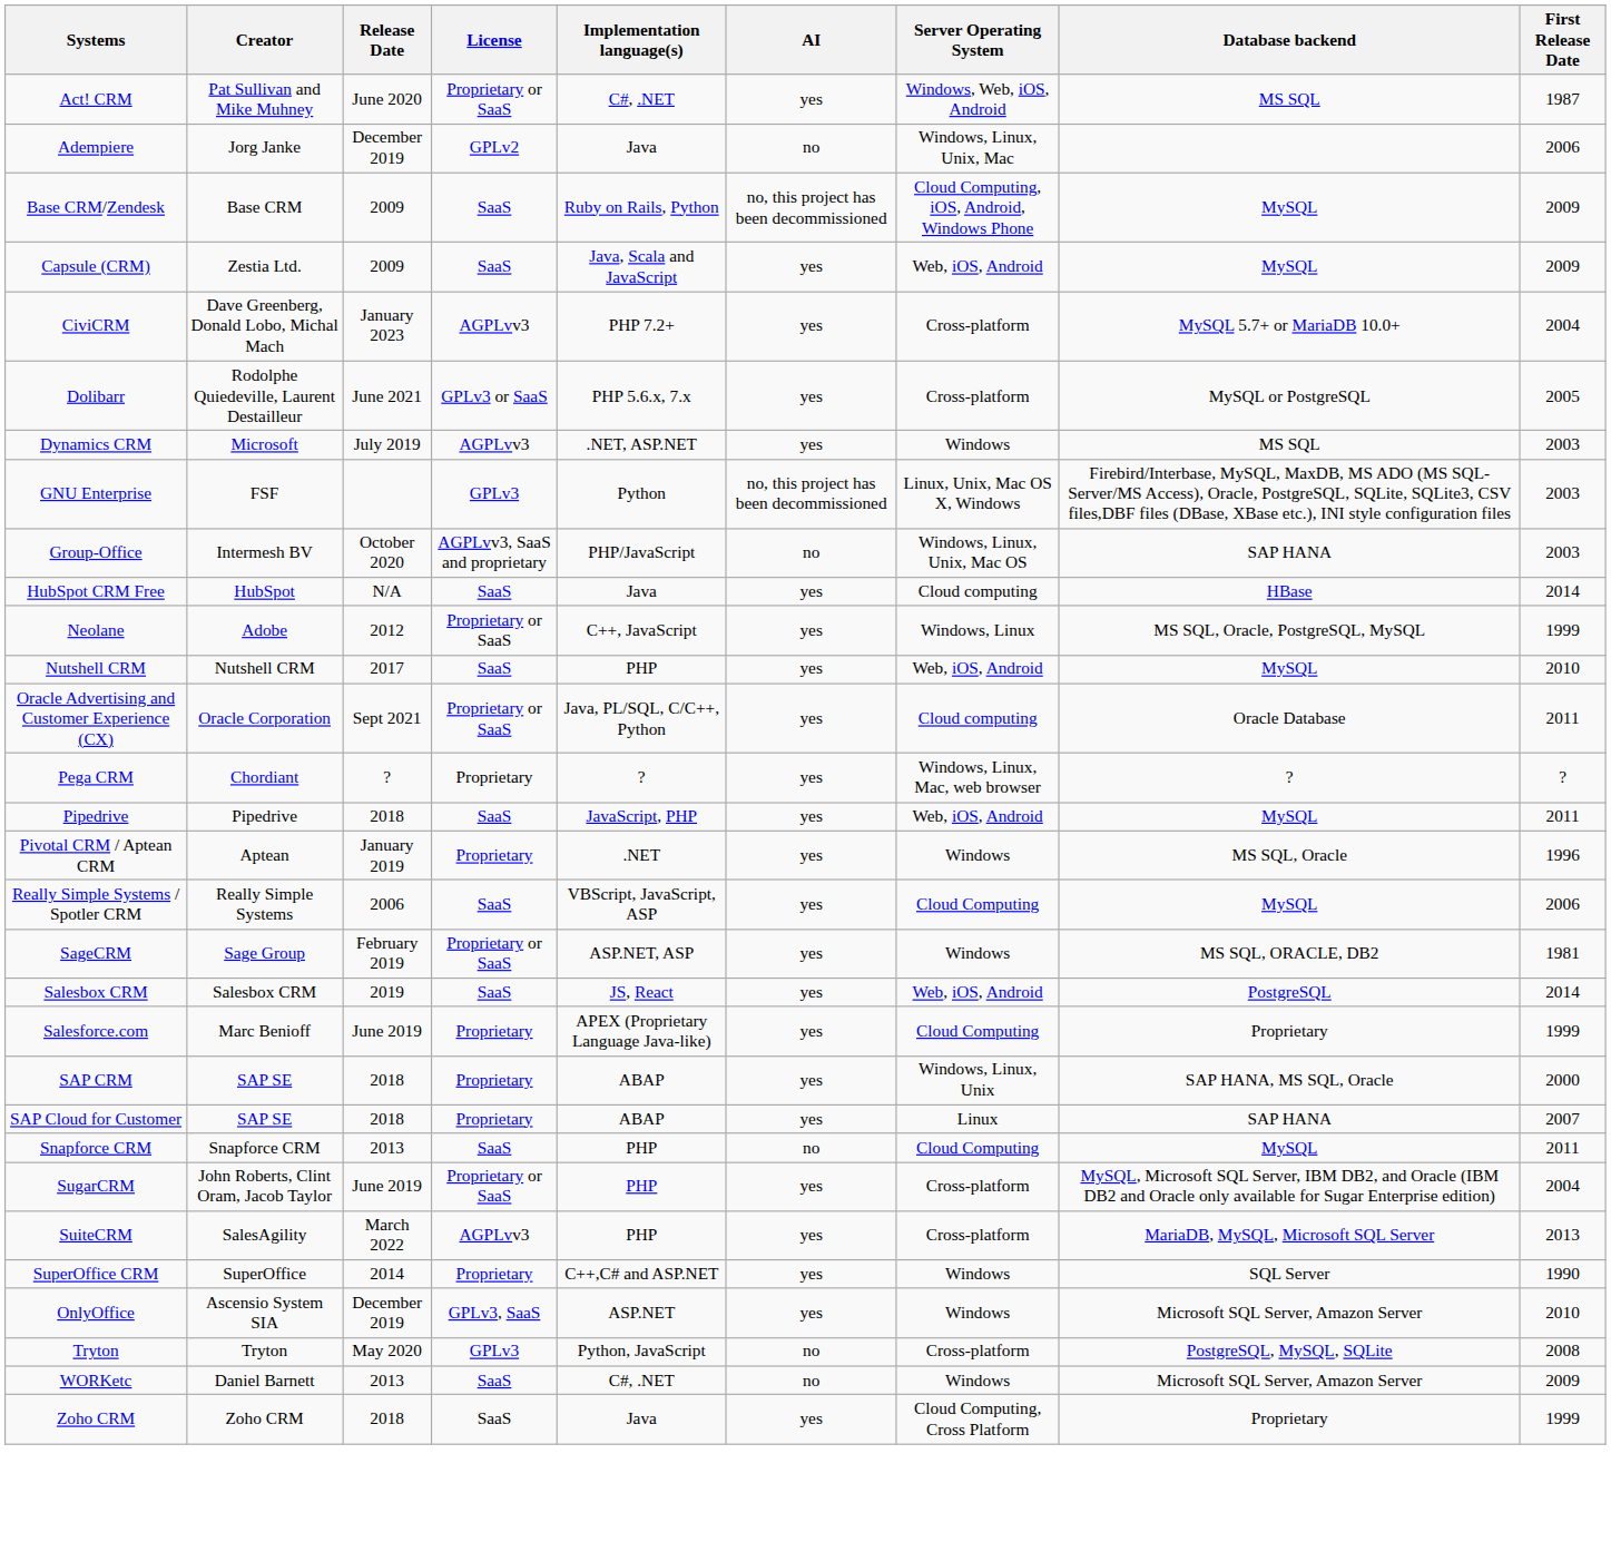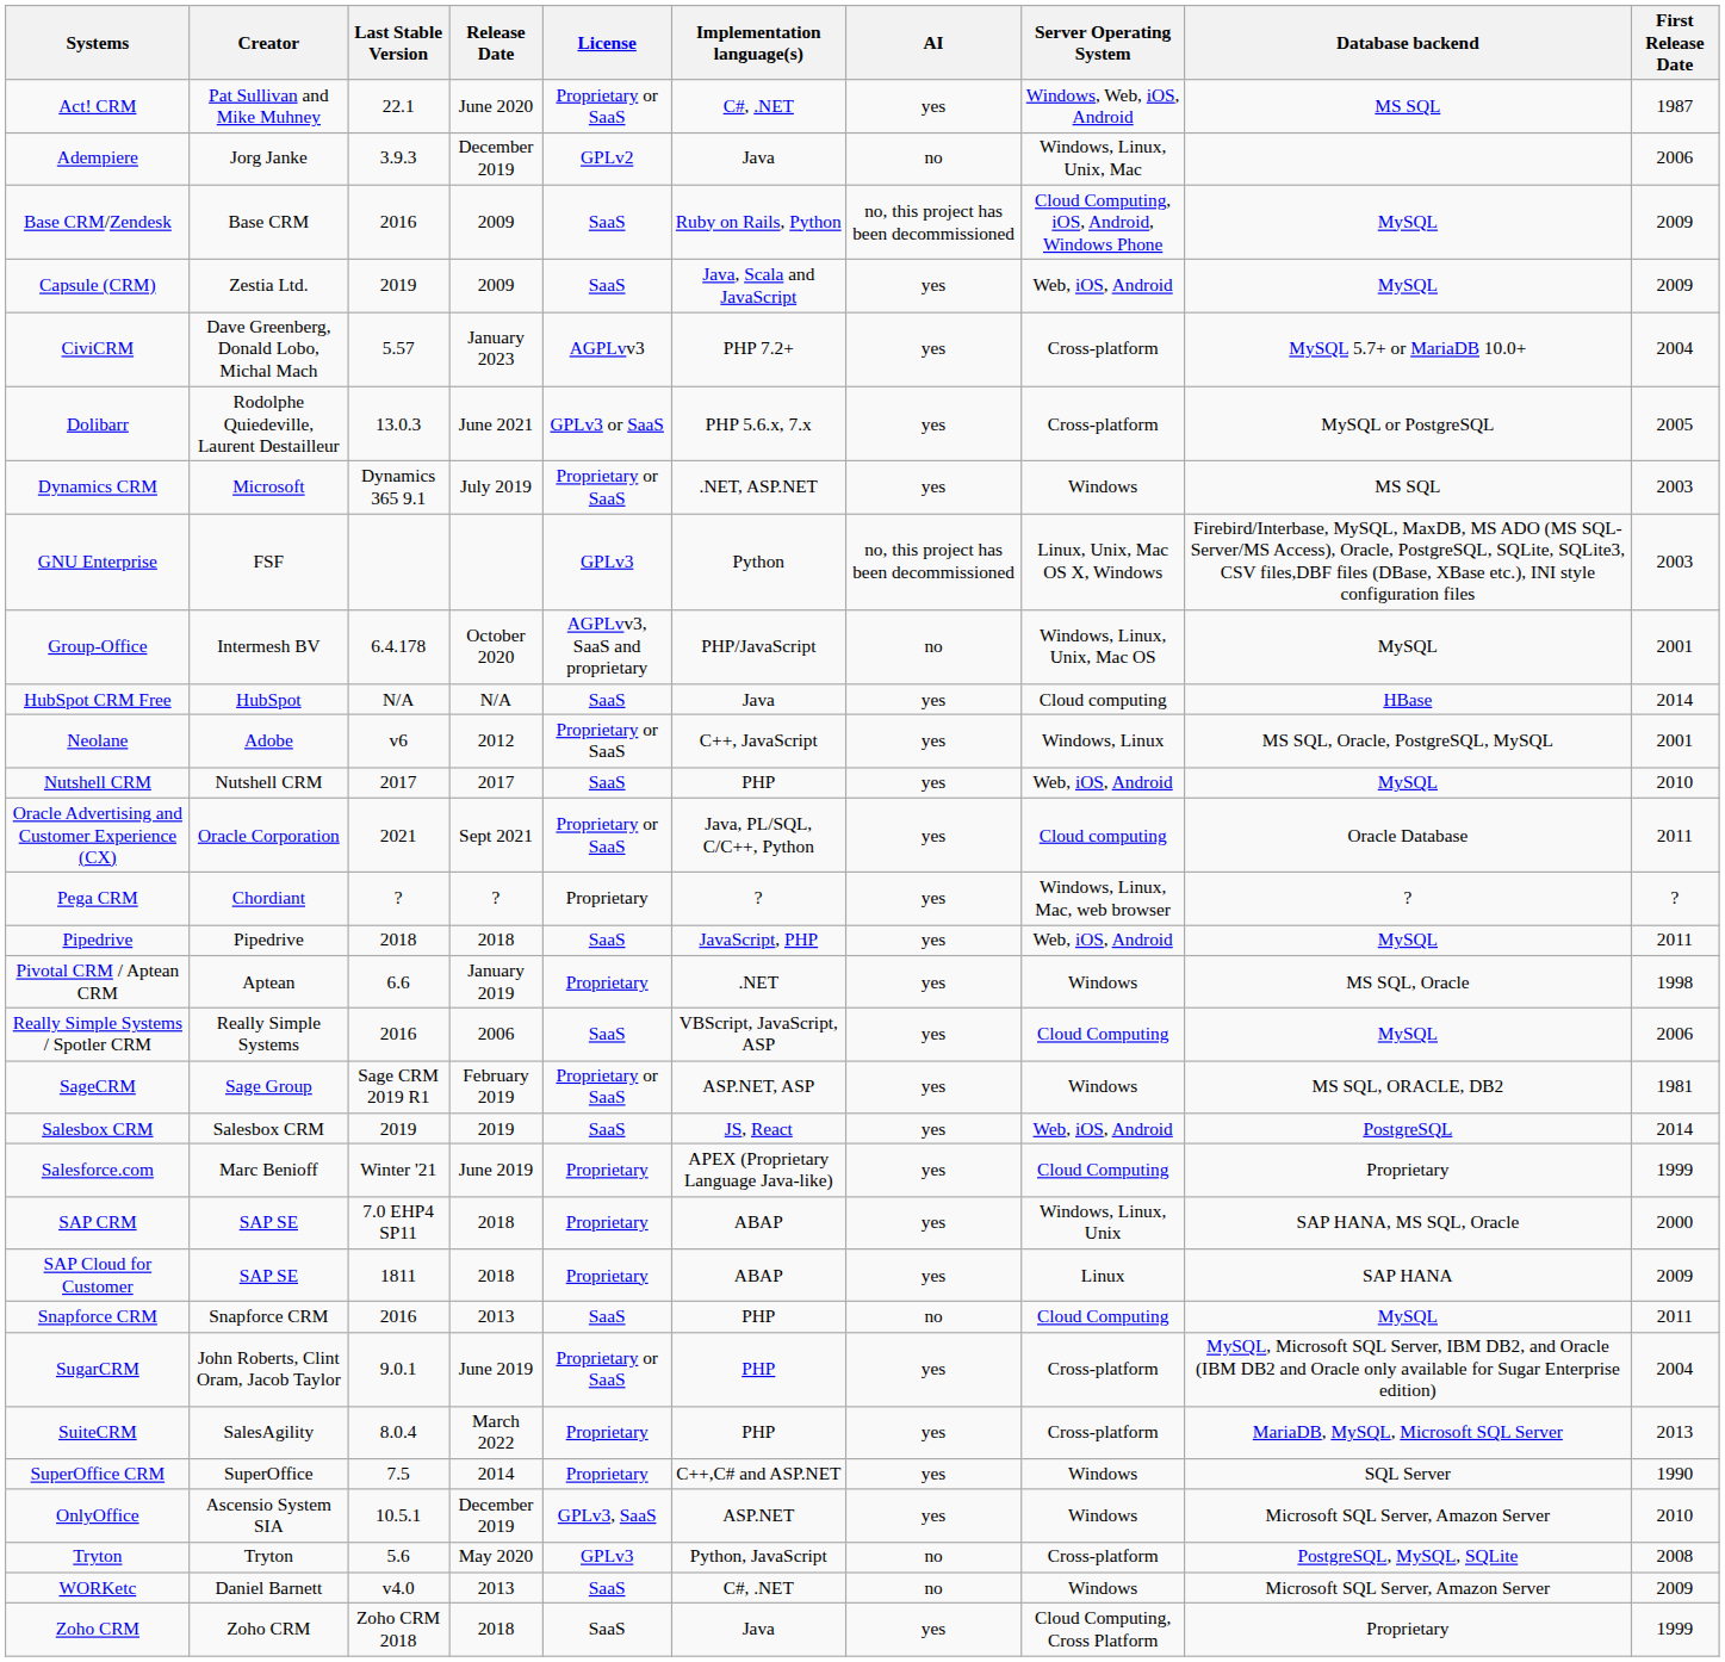 <table class="sortable wikitable" style="width: auto; text-align: center; font-size: smaller">
 <tr>
 <th>Systems</th>
 <th>Creator</th>
+<th>Last Stable Version</th>
 <th>Release Date</th>
 <th><a href='#'>License</a></th>
 <th>Implementation language(s)</th>
 <th>AI</th>
 <th>Server Operating System</th>
 <th>Database backend</th>
 <th>First Release Date</th>
 </tr>
 <tr>
 <td><a href='#'>Act! CRM</a></td>
 <td><a href='#'>Pat Sullivan</a> and <a href='#'>Mike Muhney</a></td>
+<td>22.1</td>
 <td>June 2020</td>
 <td><a href='#'>Proprietary</a> or <a href='#'>SaaS</a></td>
 <td><a href='#'>C#</a>, <a href='#'>.NET</a></td>
 <td>yes</td>
 <td><a href='#'>Windows</a>, Web, <a href='#'>iOS</a>, <a href='#'>Android</a></td>
 <td><a href='#'>MS SQL</a></td>
 <td>1987</td>
 </tr>
 <tr>
 <td><a href='#'>Adempiere</a></td>
 <td>Jorg Janke</td>
+<td>3.9.3</td>
 <td>December 2019</td>
 <td><a href='#'>GPLv2</a></td>
 <td>Java</td>
 <td>no</td>
 <td>Windows, Linux, Unix, Mac</td>
 <td></td>
 <td>2006</td>
 </tr>
 <tr>
 <td><a href='#'>Base CRM</a>/<a href='#'>Zendesk</a></td>
 <td>Base CRM</td>
+<td>2016</td>
 <td>2009</td>
 <td><a href='#'>SaaS</a></td>
 <td><a href='#'>Ruby on Rails</a>, <a href='#'>Python</a></td>
 <td>no, this project has been decommissioned</td>
 <td><a href='#'>Cloud Computing</a>, <a href='#'>iOS</a>, <a href='#'>Android</a>, <a href='#'>Windows Phone</a></td>
 <td><a href='#'>MySQL</a></td>
 <td>2009</td>
 </tr>
 <tr>
 <td><a href='#'>Capsule (CRM)</a></td>
 <td>Zestia Ltd.</td>
+<td>2019</td>
 <td>2009</td>
 <td><a href='#'>SaaS</a></td>
 <td><a href='#'>Java</a>, <a href='#'>Scala</a> and <a href='#'>JavaScript</a></td>
 <td>yes</td>
 <td>Web, <a href='#'>iOS</a>, <a href='#'>Android</a></td>
 <td><a href='#'>MySQL</a></td>
 <td>2009</td>
 </tr>
 <tr>
 <td><a href='#'>CiviCRM</a></td>
 <td>Dave Greenberg, Donald Lobo, Michal Mach</td>
+<td>5.57</td>
 <td>January 2023</td>
 <td><a href='#'>AGPLv</a>v3</td>
 <td>PHP 7.2+</td>
 <td>yes</td>
 <td>Cross-platform</td>
 <td><a href='#'>MySQL</a> 5.7+ or <a href='#'>MariaDB</a> 10.0+</td>
 <td>2004</td>
 </tr>
 <tr>
 <td><a href='#'>Dolibarr</a></td>
 <td>Rodolphe Quiedeville, Laurent Destailleur</td>
+<td>13.0.3</td>
 <td>June 2021</td>
 <td><a href='#'>GPLv3</a> or <a href='#'>SaaS</a></td>
 <td>PHP 5.6.x, 7.x</td>
 <td>yes</td>
 <td>Cross-platform</td>
 <td>MySQL or PostgreSQL</td>
 <td>2005</td>
 </tr>
 <tr>
 <td><a href='#'>Dynamics CRM</a></td>
 <td><a href='#'>Microsoft</a></td>
+<td>Dynamics 365 9.1</td>
 <td>July 2019</td>
-<td><a href='#'>AGPLv</a>v3</td>
+<td><a href='#'>Proprietary</a> or <a href='#'>SaaS</a></td>
 <td>.NET, ASP.NET</td>
 <td>yes</td>
 <td>Windows</td>
 <td>MS SQL</td>
 <td>2003</td>
 </tr>
 <tr>
 <td><a href='#'>GNU Enterprise</a></td>
 <td>FSF</td>
+<td></td>
 <td></td>
 <td><a href='#'>GPLv3</a></td>
 <td>Python</td>
 <td>no, this project has been decommissioned</td>
 <td>Linux, Unix, Mac OS X, Windows</td>
 <td>Firebird/Interbase, MySQL, MaxDB, MS ADO (MS SQL-Server/MS Access), Oracle, PostgreSQL, SQLite, SQLite3, CSV files,DBF files (DBase, XBase etc.), INI style configuration files</td>
 <td>2003</td>
 </tr>
 <tr>
 <td><a href='#'>Group-Office</a></td>
 <td>Intermesh BV</td>
+<td>6.4.178</td>
 <td>October 2020</td>
 <td><a href='#'>AGPLv</a>v3, SaaS and proprietary</td>
 <td>PHP/JavaScript</td>
 <td>no</td>
 <td>Windows, Linux, Unix, Mac OS</td>
-<td>SAP HANA</td>
-<td>2003</td>
+<td>MySQL</td>
+<td>2001</td>
 </tr>
 <tr>
 <td><a href='#'>HubSpot CRM Free</a></td>
 <td><a href='#'>HubSpot</a></td>
+<td>N/A</td>
 <td>N/A</td>
 <td><a href='#'>SaaS</a></td>
 <td>Java </td>
 <td>yes</td>
 <td>Cloud computing</td>
 <td><a href='#'>HBase</a></td>
 <td>2014</td>
 </tr>
 <tr>
 <td><a href='#'>Neolane</a></td>
 <td><a href='#'>Adobe</a></td>
+<td>v6</td>
 <td>2012</td>
 <td><a href='#'>Proprietary</a> or SaaS</td>
 <td>C++, JavaScript</td>
 <td>yes</td>
 <td>Windows, Linux</td>
 <td>MS SQL, Oracle, PostgreSQL, MySQL</td>
-<td>1999</td>
+<td>2001</td>
 </tr>
 <tr>
 <td><a href='#'>Nutshell CRM</a></td>
 <td>Nutshell CRM</td>
+<td>2017</td>
 <td>2017</td>
 <td><a href='#'>SaaS</a></td>
 <td>PHP</td>
 <td>yes</td>
 <td>Web, <a href='#'>iOS</a>, <a href='#'>Android</a></td>
 <td><a href='#'>MySQL</a></td>
 <td>2010</td>
 </tr>
 <tr>
 <td><a href='#'>Oracle Advertising and Customer Experience (CX)</a></td>
 <td><a href='#'>Oracle Corporation</a></td>
+<td>2021</td>
 <td>Sept 2021</td>
 <td><a href='#'>Proprietary</a> or <a href='#'>SaaS</a></td>
 <td>Java, PL/SQL, C/C++, Python</td>
 <td>yes</td>
 <td><a href='#'>Cloud computing</a></td>
 <td>Oracle Database</td>
 <td>2011</td>
 </tr>
 <tr>
 <td><a href='#'>Pega CRM</a></td>
 <td><a href='#'>Chordiant</a></td>
 <td>?</td>
+<td>?</td>
 <td>Proprietary</td>
 <td>?</td>
 <td>yes</td>
 <td>Windows, Linux, Mac, web browser</td>
 <td>?</td>
 <td>?</td>
 </tr>
 <tr>
 <td><a href='#'>Pipedrive</a></td>
 <td>Pipedrive</td>
 <td>2018</td>
+<td>2018</td>
 <td><a href='#'>SaaS</a></td>
 <td><a href='#'>JavaScript</a>, <a href='#'>PHP</a></td>
 <td>yes</td>
 <td>Web, <a href='#'>iOS</a>, <a href='#'>Android</a></td>
 <td><a href='#'>MySQL</a></td>
 <td>2011</td>
 </tr>
 <tr>
 <td><a href='#'>Pivotal CRM</a> / Aptean CRM</td>
 <td>Aptean</td>
+<td>6.6</td>
 <td>January 2019</td>
 <td><a href='#'>Proprietary</a></td>
 <td>.NET</td>
 <td>yes</td>
 <td>Windows</td>
 <td>MS SQL, Oracle</td>
-<td>1996</td>
+<td>1998</td>
 </tr>
 <tr>
 <td><a href='#'>Really Simple Systems</a> / Spotler CRM</td>
 <td>Really Simple Systems</td>
+<td>2016</td>
 <td>2006</td>
 <td><a href='#'>SaaS</a></td>
 <td>VBScript, JavaScript, ASP</td>
 <td>yes</td>
 <td><a href='#'>Cloud Computing</a></td>
 <td><a href='#'>MySQL</a></td>
 <td>2006</td>
 </tr>
 <tr>
 <td><a href='#'>SageCRM</a></td>
 <td><a href='#'>Sage Group</a></td>
+<td>Sage CRM 2019 R1</td>
 <td>February 2019</td>
 <td><a href='#'>Proprietary</a> or <a href='#'>SaaS</a></td>
 <td>ASP.NET, ASP</td>
 <td>yes</td>
 <td>Windows</td>
 <td>MS SQL, ORACLE, DB2</td>
 <td>1981</td>
 </tr>
 <tr>
 <td><a href='#'>Salesbox CRM</a></td>
 <td>Salesbox CRM</td>
 <td>2019</td>
+<td>2019</td>
 <td><a href='#'>SaaS</a></td>
 <td><a href='#'>JS</a>, <a href='#'>React</a></td>
 <td>yes</td>
 <td><a href='#'>Web</a>, <a href='#'>iOS</a>, <a href='#'>Android</a></td>
 <td><a href='#'>PostgreSQL</a></td>
 <td>2014</td>
 </tr>
 <tr>
 <td><a href='#'>Salesforce.com</a></td>
 <td>Marc Benioff</td>
+<td>Winter '21</td>
 <td>June 2019</td>
 <td><a href='#'>Proprietary</a></td>
 <td>APEX (Proprietary Language Java-like)</td>
 <td>yes</td>
 <td><a href='#'>Cloud Computing</a></td>
 <td>Proprietary</td>
 <td>1999</td>
 </tr>
 <tr>
 <td><a href='#'>SAP CRM</a></td>
 <td><a href='#'>SAP SE</a></td>
+<td>7.0 EHP4 SP11</td>
 <td>2018</td>
 <td><a href='#'>Proprietary</a></td>
 <td>ABAP</td>
 <td>yes</td>
 <td>Windows, Linux, Unix</td>
 <td>SAP HANA, MS SQL, Oracle</td>
 <td>2000</td>
 </tr>
 <tr>
 <td><a href='#'>SAP Cloud for Customer</a></td>
 <td><a href='#'>SAP SE</a></td>
+<td>1811</td>
 <td>2018</td>
 <td><a href='#'>Proprietary</a></td>
 <td>ABAP</td>
 <td>yes</td>
 <td>Linux</td>
 <td>SAP HANA</td>
-<td>2007</td>
+<td>2009</td>
 </tr>
 <tr>
 <td><a href='#'>Snapforce CRM</a></td>
 <td>Snapforce CRM</td>
+<td>2016</td>
 <td>2013</td>
 <td><a href='#'>SaaS</a></td>
 <td>PHP</td>
 <td>no</td>
 <td><a href='#'>Cloud Computing</a></td>
 <td><a href='#'>MySQL</a></td>
 <td>2011</td>
 </tr>
 <tr>
 <td><a href='#'>SugarCRM</a></td>
 <td>John Roberts, Clint Oram, Jacob Taylor</td>
+<td>9.0.1</td>
 <td>June 2019</td>
 <td><a href='#'>Proprietary</a> or <a href='#'>SaaS</a></td>
 <td><a href='#'>PHP</a></td>
 <td>yes</td>
 <td>Cross-platform</td>
 <td><a href='#'>MySQL</a>, Microsoft SQL Server, IBM DB2, and Oracle (IBM DB2 and Oracle only available for Sugar Enterprise edition)</td>
 <td>2004</td>
 </tr>
 <tr>
 <td><a href='#'>SuiteCRM</a></td>
 <td>SalesAgility</td>
+<td>8.0.4</td>
 <td>March 2022</td>
-<td><a href='#'>AGPLv</a>v3</td>
+<td><a href='#'>Proprietary</a></td>
 <td>PHP</td>
 <td>yes</td>
 <td>Cross-platform</td>
 <td><a href='#'>MariaDB</a>, <a href='#'>MySQL</a>, <a href='#'>Microsoft SQL Server</a></td>
 <td>2013</td>
 </tr>
 <tr>
 <td><a href='#'>SuperOffice CRM</a></td>
 <td>SuperOffice</td>
+<td>7.5</td>
 <td>2014</td>
 <td><a href='#'>Proprietary</a></td>
 <td>C++,C# and ASP.NET</td>
 <td>yes</td>
 <td>Windows</td>
 <td>SQL Server</td>
 <td>1990</td>
 </tr>
 <tr>
 <td><a href='#'>OnlyOffice</a></td>
 <td>Ascensio System SIA</td>
+<td>10.5.1</td>
 <td>December 2019</td>
 <td><a href='#'>GPLv3</a>, <a href='#'>SaaS</a></td>
 <td>ASP.NET</td>
 <td>yes</td>
 <td>Windows</td>
 <td>Microsoft SQL Server, Amazon Server</td>
 <td>2010</td>
 </tr>
 <tr>
 <td><a href='#'>Tryton</a></td>
 <td>Tryton</td>
+<td>5.6</td>
 <td>May 2020</td>
 <td><a href='#'>GPLv3</a></td>
 <td>Python, JavaScript</td>
 <td>no</td>
 <td>Cross-platform</td>
 <td><a href='#'>PostgreSQL</a>, <a href='#'>MySQL</a>, <a href='#'>SQLite</a></td>
 <td>2008</td>
 </tr>
 <tr>
 <td><a href='#'>WORKetc</a></td>
 <td>Daniel Barnett</td>
+<td>v4.0</td>
 <td>2013</td>
 <td><a href='#'>SaaS</a></td>
 <td>C#, .NET</td>
 <td>no</td>
 <td>Windows</td>
 <td>Microsoft SQL Server, Amazon Server</td>
 <td>2009</td>
 </tr>
 <tr>
 <td><a href='#'>Zoho CRM</a></td>
 <td>Zoho CRM</td>
+<td>Zoho CRM 2018</td>
 <td>2018</td>
 <td>SaaS</td>
 <td>Java</td>
 <td>yes</td>
 <td>Cloud Computing, Cross Platform</td>
 <td>Proprietary</td>
 <td>1999</td>
 </tr>
 </table>
